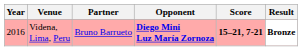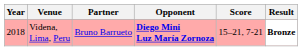 <table class="sortable wikitable" style="font-size: 90%;">
 <tr>
 <th>Year</th>
 <th>Venue</th>
 <th>Partner</th>
 <th>Opponent</th>
 <th>Score</th>
 <th>Result</th>
 </tr>
 <tr style="background:#FFAAAA">
-<td align="center">2016</td>
+<td align="center">2018</td>
 <td align="left">Videna,<br><a href='#'>Lima</a>, <a href='#'>Peru</a></td>
 <td align="left"> <a href='#'>Bruno Barrueto</a></td>
 <td align="left"><strong> <a href='#'>Diego Mini</a> <br>  <a href='#'>Luz María Zornoza</a></strong></td>
-<td align="left"><strong>15–21, 7-21</strong></td>
+<td align="left">15–21, 7-21</td>
 <td style="text-align:left; background:white"> <strong>Bronze</strong></td>
 </tr>
 </table>
